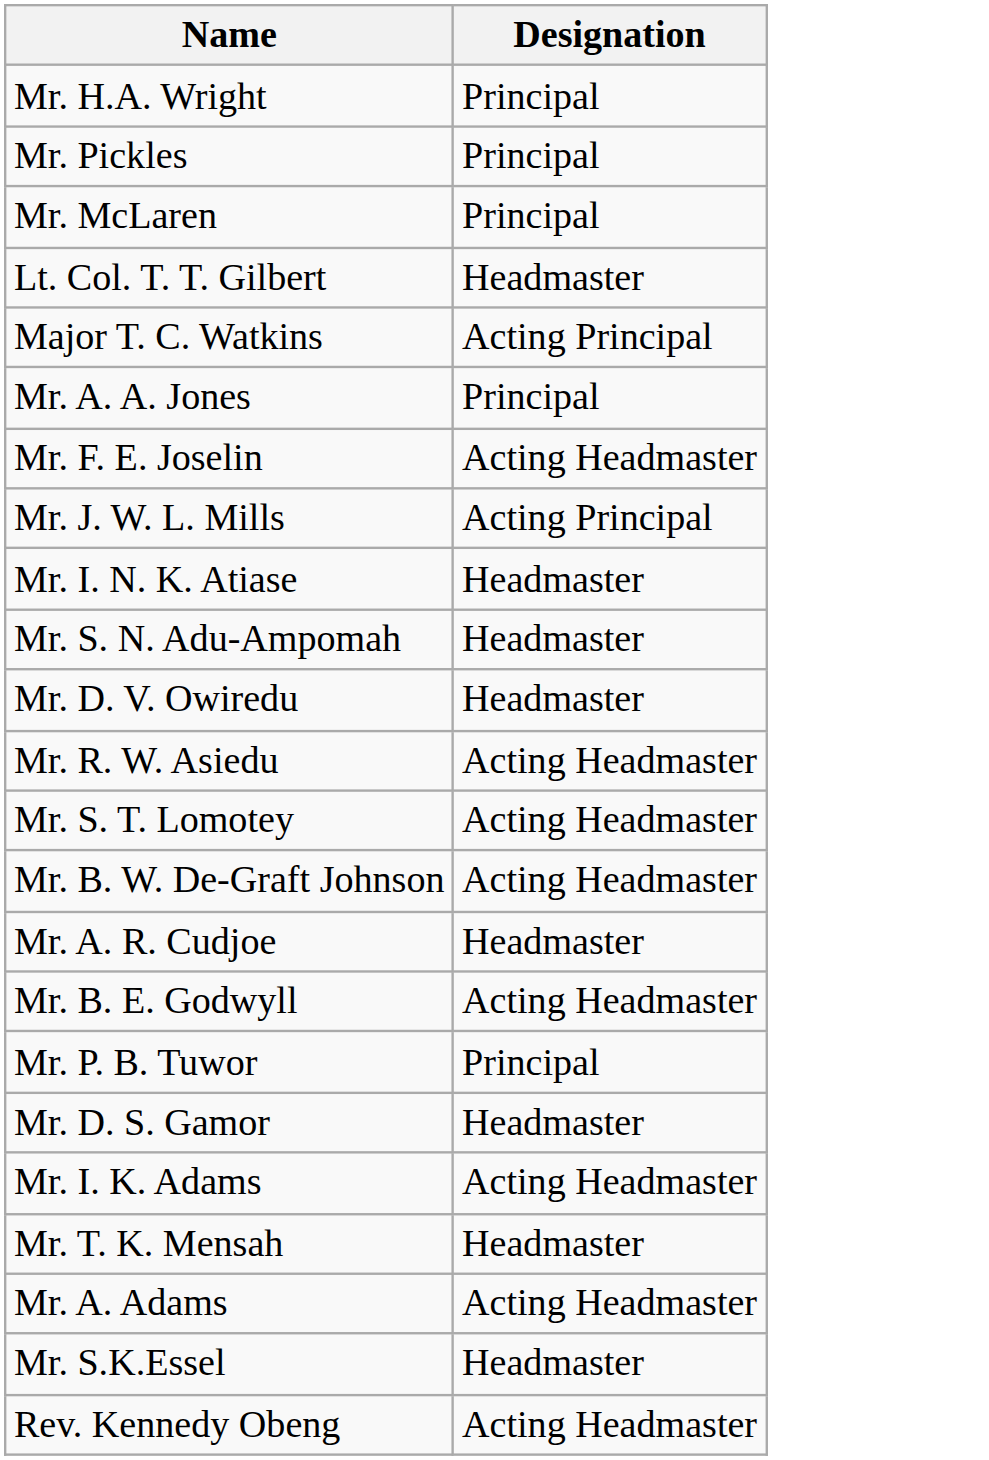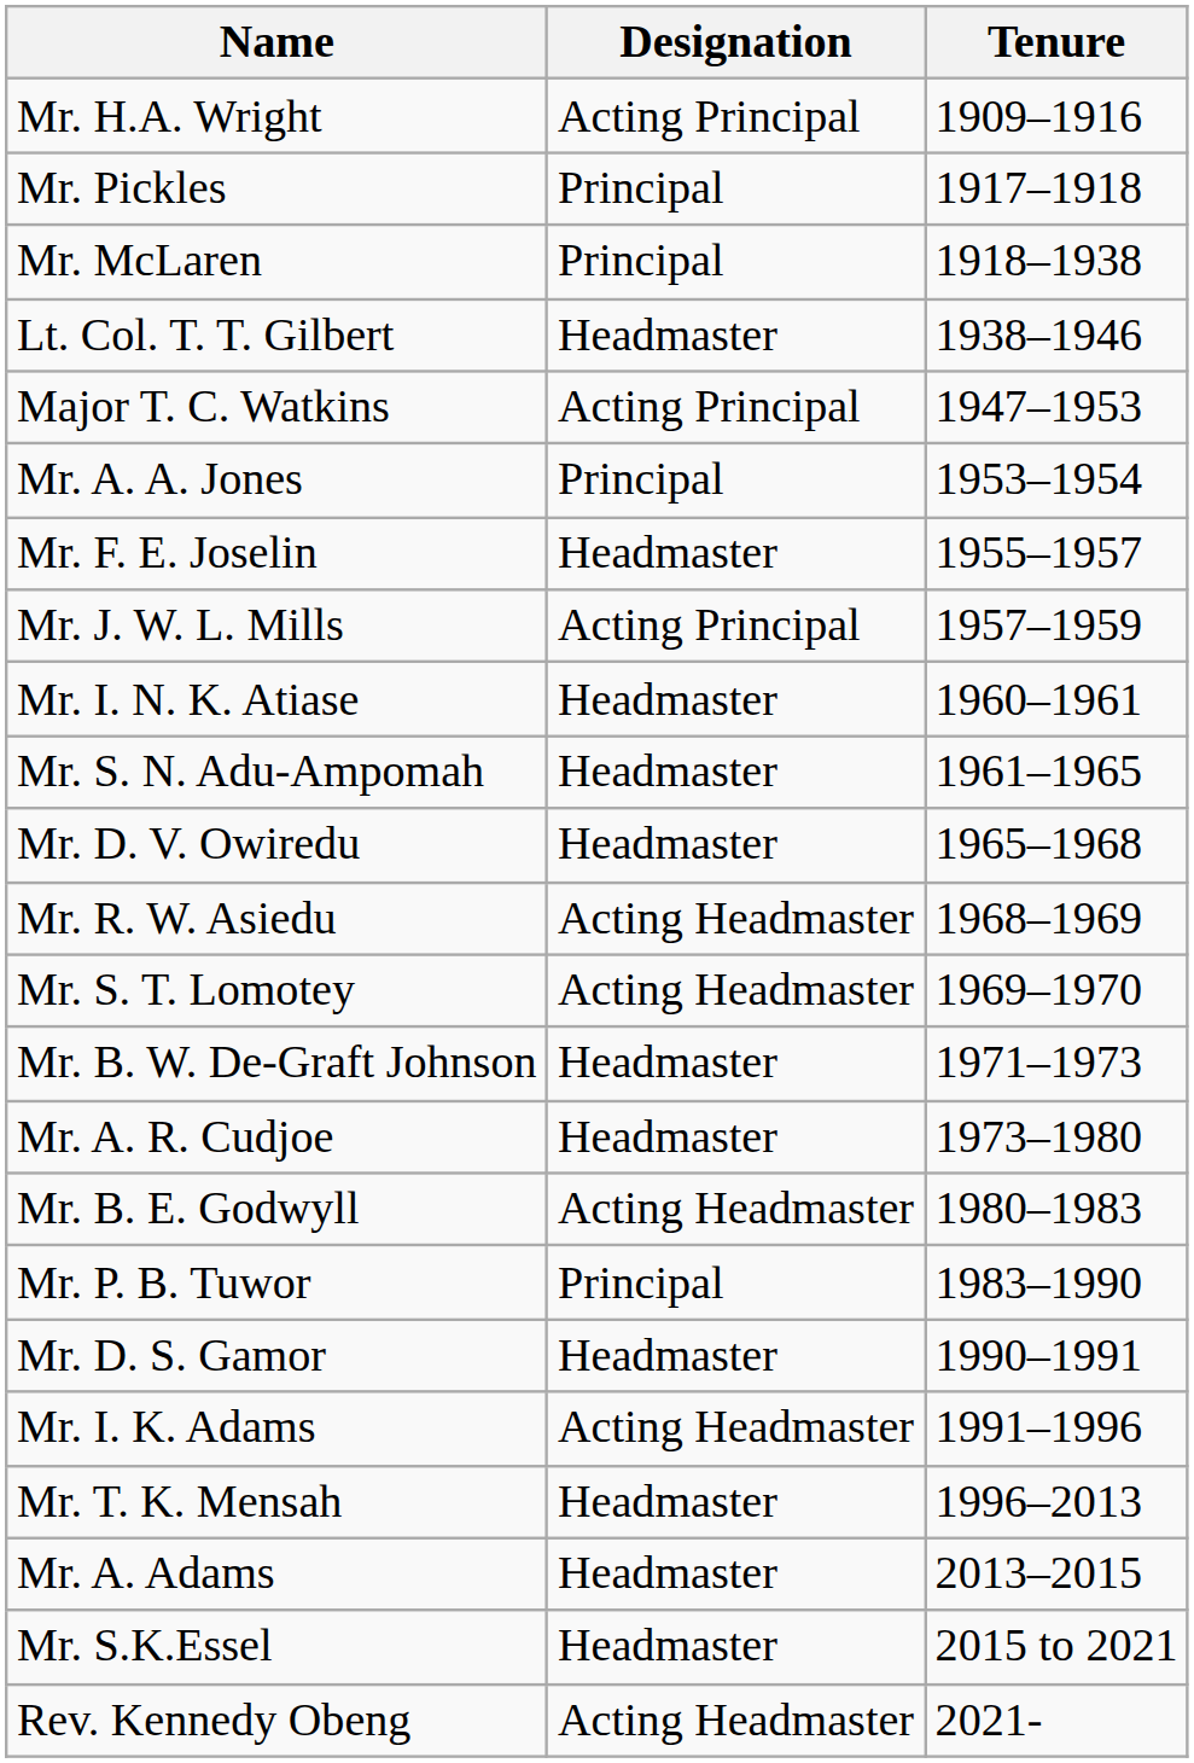 <table class="wikitable">
 <tr>
 <th>Name</th>
 <th>Designation</th>
+<th>Tenure</th>
 </tr>
 <tr>
 <td>Mr. H.A. Wright</td>
-<td>Principal</td>
+<td>Acting Principal</td>
+<td>1909–1916</td>
 </tr>
 <tr>
 <td>Mr. Pickles</td>
 <td>Principal</td>
+<td>1917–1918</td>
 </tr>
 <tr>
 <td>Mr. McLaren</td>
 <td>Principal</td>
+<td>1918–1938</td>
 </tr>
 <tr>
 <td>Lt. Col. T. T. Gilbert</td>
 <td>Headmaster</td>
+<td>1938–1946</td>
 </tr>
 <tr>
 <td>Major T. C. Watkins</td>
 <td>Acting Principal</td>
+<td>1947–1953</td>
 </tr>
 <tr>
 <td>Mr. A. A. Jones</td>
 <td>Principal</td>
+<td>1953–1954</td>
 </tr>
 <tr>
 <td>Mr. F. E. Joselin</td>
-<td>Acting Headmaster</td>
+<td>Headmaster</td>
+<td>1955–1957</td>
 </tr>
 <tr>
 <td>Mr. J. W. L. Mills</td>
 <td>Acting Principal</td>
+<td>1957–1959</td>
 </tr>
 <tr>
 <td>Mr. I. N. K. Atiase</td>
 <td>Headmaster</td>
+<td>1960–1961</td>
 </tr>
 <tr>
 <td>Mr. S. N. Adu-Ampomah</td>
 <td>Headmaster</td>
+<td>1961–1965</td>
 </tr>
 <tr>
 <td>Mr. D. V. Owiredu</td>
 <td>Headmaster</td>
+<td>1965–1968</td>
 </tr>
 <tr>
 <td>Mr. R. W. Asiedu</td>
 <td>Acting Headmaster</td>
+<td>1968–1969</td>
 </tr>
 <tr>
 <td>Mr. S. T. Lomotey</td>
 <td>Acting Headmaster</td>
+<td>1969–1970</td>
 </tr>
 <tr>
 <td>Mr. B. W. De-Graft Johnson</td>
-<td>Acting Headmaster</td>
+<td>Headmaster</td>
+<td>1971–1973</td>
 </tr>
 <tr>
 <td>Mr. A. R. Cudjoe</td>
 <td>Headmaster</td>
+<td>1973–1980</td>
 </tr>
 <tr>
 <td>Mr. B. E. Godwyll</td>
 <td>Acting Headmaster</td>
+<td>1980–1983</td>
 </tr>
 <tr>
 <td>Mr. P. B. Tuwor</td>
 <td>Principal</td>
+<td>1983–1990</td>
 </tr>
 <tr>
 <td>Mr. D. S. Gamor</td>
 <td>Headmaster</td>
+<td>1990–1991</td>
 </tr>
 <tr>
 <td>Mr. I. K. Adams</td>
 <td>Acting Headmaster</td>
+<td>1991–1996</td>
 </tr>
 <tr>
 <td>Mr. T. K. Mensah</td>
 <td>Headmaster</td>
+<td>1996–2013</td>
 </tr>
 <tr>
 <td>Mr. A. Adams</td>
-<td>Acting Headmaster</td>
+<td>Headmaster</td>
+<td>2013–2015</td>
 </tr>
 <tr>
 <td>Mr. S.K.Essel</td>
 <td>Headmaster</td>
+<td>2015 to 2021</td>
 </tr>
 <tr>
 <td>Rev. Kennedy Obeng</td>
 <td>Acting Headmaster</td>
+<td>2021-</td>
 </tr>
 </table>
